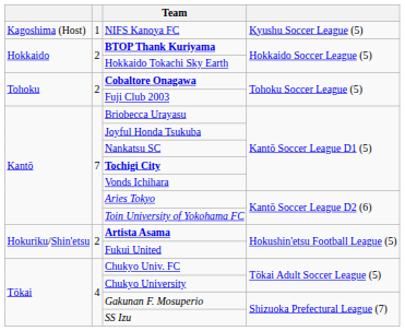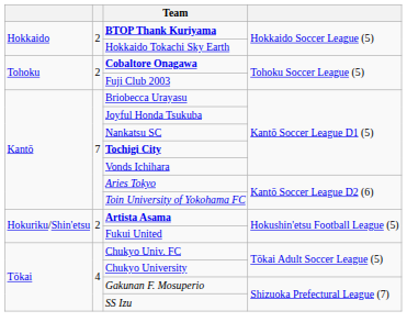 <table class = "wikitable" style = "text-align:left">
 <tr>
 <th></th>
 <th></th>
 <th>Team</th>
 <th></th>
-</tr>
-<tr>
-<td><a href='#'>Kagoshima</a> (Host)</td>
-<td>1</td>
-<td><a href='#'>NIFS Kanoya FC</a></td>
-<td><a href='#'>Kyushu Soccer League</a> (5)</td>
 </tr>
 <tr>
 <td rowspan=2><a href='#'>Hokkaido</a></td>
 <td rowspan=2>2</td>
 <td><strong><a href='#'>BTOP Thank Kuriyama</a></strong></td>
 <td rowspan=2><a href='#'>Hokkaido Soccer League</a> (5)</td>
 </tr>
 <tr>
 <td><a href='#'>Hokkaido Tokachi Sky Earth</a></td>
 </tr>
 <tr>
 <td rowspan=2><a href='#'>Tohoku</a></td>
 <td rowspan=2>2</td>
 <td><strong><a href='#'>Cobaltore Onagawa</a></strong></td>
 <td rowspan=2><a href='#'>Tohoku Soccer League</a> (5)</td>
 </tr>
 <tr>
 <td><a href='#'>Fuji Club 2003</a></td>
 </tr>
 <tr>
 <td rowspan=7><a href='#'>Kantō</a></td>
 <td rowspan=7>7</td>
 <td><a href='#'>Briobecca Urayasu</a></td>
 <td rowspan=5><a href='#'>Kantō Soccer League D1</a> (5)</td>
 </tr>
 <tr>
 <td><a href='#'>Joyful Honda Tsukuba</a></td>
 </tr>
 <tr>
 <td><a href='#'>Nankatsu SC</a></td>
 </tr>
 <tr>
 <td><strong><a href='#'>Tochigi City</a></strong></td>
 </tr>
 <tr>
 <td><a href='#'>Vonds Ichihara</a></td>
 </tr>
 <tr>
 <td><em><a href='#'>Aries Tokyo</a></em></td>
 <td rowspan=2><a href='#'>Kantō Soccer League D2</a> (6)</td>
 </tr>
 <tr>
 <td><em><a href='#'>Toin University of Yokohama FC</a></em></td>
 </tr>
 <tr>
 <td rowspan=2><a href='#'>Hokuriku</a>/<a href='#'>Shin'etsu</a></td>
 <td rowspan=2>2</td>
 <td><strong><a href='#'>Artista Asama</a></strong></td>
 <td rowspan=2><a href='#'>Hokushin'etsu Football League</a> (5)</td>
 </tr>
 <tr>
 <td><a href='#'>Fukui United</a></td>
 </tr>
 <tr>
 <td rowspan=4><a href='#'>Tōkai</a></td>
 <td rowspan=4>4</td>
 <td><a href='#'>Chukyo Univ. FC</a></td>
 <td rowspan=2><a href='#'>Tōkai Adult Soccer League</a> (5)</td>
 </tr>
 <tr>
 <td><a href='#'>Chukyo University</a></td>
 </tr>
 <tr>
 <td><em>Gakunan F. Mosuperio</em></td>
 <td rowspan=2><a href='#'>Shizuoka Prefectural League</a> (7)</td>
 </tr>
 <tr>
 <td><em>SS Izu</em></td>
 </tr>
 </table>
